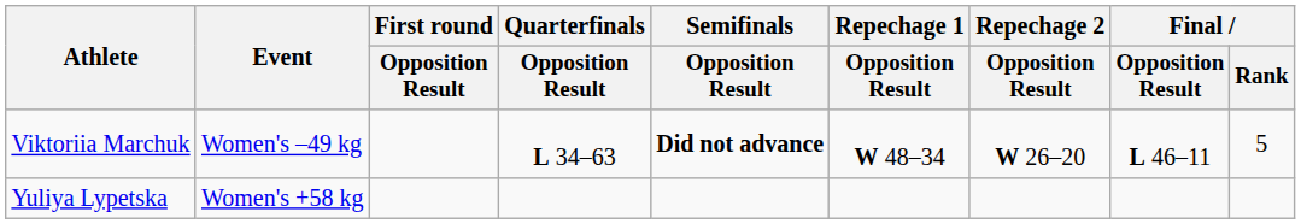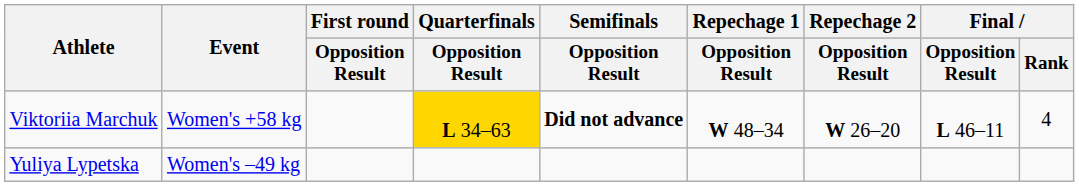 <table class="wikitable" style="font-size:90%;">
 <tr>
 <th rowspan=2>Athlete</th>
 <th rowspan=2>Event</th>
 <th>First round</th>
 <th>Quarterfinals</th>
 <th>Semifinals</th>
 <th>Repechage 1</th>
 <th>Repechage 2</th>
 <th colspan=2>Final / </th>
 </tr>
 <tr style="font-size:95%">
 <th>Opposition<br>Result</th>
 <th>Opposition<br>Result</th>
 <th>Opposition<br>Result</th>
 <th>Opposition<br>Result</th>
 <th>Opposition<br>Result</th>
 <th>Opposition<br>Result</th>
 <th>Rank</th>
 </tr>
 <tr align=center>
 <td align=left><a href='#'>Viktoriia Marchuk</a></td>
-<td align=left><a href='#'>Women's –49 kg</a></td>
+<td align=left><a href='#'>Women's +58 kg</a></td>
 <td></td>
-<td><br> <strong>L</strong> 34–63</td>
+<td style="background: gold;"><br> <strong>L</strong> 34–63</td>
 <td><strong>Did not advance</strong></td>
 <td><br> <strong>W</strong> 48–34</td>
 <td><br> <strong>W</strong> 26–20</td>
 <td><br> <strong>L</strong> 46–11</td>
-<td>5</td>
+<td>4</td>
 </tr>
 <tr align=center>
 <td align=left><a href='#'>Yuliya Lypetska</a></td>
-<td align=left><a href='#'>Women's +58 kg</a></td>
+<td align=left><a href='#'>Women's –49 kg</a></td>
 <td></td>
 <td></td>
 <td></td>
 <td></td>
 <td></td>
 <td></td>
 <td></td>
 </tr>
 </table>
